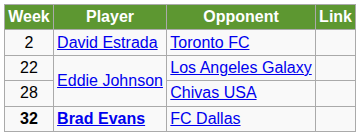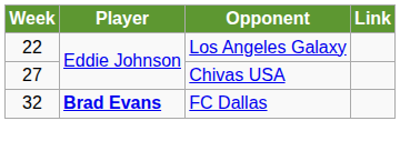 <table class=wikitable>
 <tr>
 <th style="background:#5d9731; color:white; text-align:center;">Week</th>
 <th style="background:#5d9731; color:white; text-align:center;">Player</th>
 <th style="background:#5d9731; color:white; text-align:center;">Opponent</th>
 <th style="background:#5d9731; color:white; text-align:center;">Link</th>
 </tr>
 <tr>
-<td align=center>2</td>
-<td> <a href='#'>David Estrada</a></td>
-<td><a href='#'>Toronto FC</a></td>
-<td></td>
-</tr>
-<tr>
 <td align=center>22</td>
 <td rowspan=2> <a href='#'>Eddie Johnson</a></td>
 <td><a href='#'>Los Angeles Galaxy</a></td>
 <td></td>
 </tr>
 <tr>
-<td align=center>28</td>
+<td align=center>27</td>
 <td><a href='#'>Chivas USA</a></td>
 <td></td>
 </tr>
 <tr>
-<td align=center><strong>32</strong></td>
+<td align=center>32</td>
 <td><strong> <a href='#'>Brad Evans</a></strong></td>
 <td><a href='#'>FC Dallas</a></td>
 <td></td>
 </tr>
 </table>
